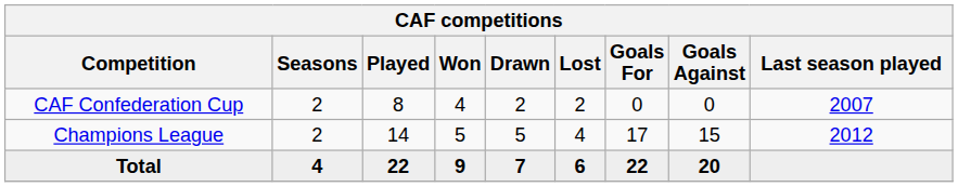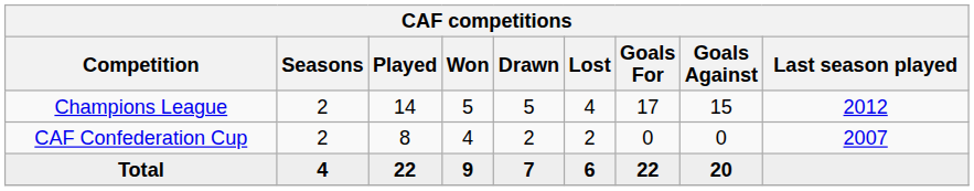 <table class="wikitable" style="font-size:95%; text-align: center;">
 <tr>
 <th colspan="9">CAF competitions</th>
 </tr>
 <tr>
 <th width="200">Competition</th>
 <th width="30">Seasons</th>
 <th width="30">Played</th>
 <th width="30">Won</th>
 <th width="30">Drawn</th>
 <th width="30">Lost</th>
 <th width="30">Goals For</th>
 <th width="30">Goals Against</th>
 <th width="150">Last season played</th>
 </tr>
 <tr>
+<td><a href='#'>Champions League</a></td>
+<td>2</td>
+<td>14</td>
+<td>5</td>
+<td>5</td>
+<td>4</td>
+<td>17</td>
+<td>15</td>
+<td><a href='#'>2012</a></td>
+</tr>
+<tr>
 <td><a href='#'>CAF Confederation Cup</a></td>
 <td>2</td>
 <td>8</td>
 <td>4</td>
 <td>2</td>
 <td>2</td>
 <td>0</td>
 <td>0</td>
 <td><a href='#'>2007</a></td>
-</tr>
-<tr>
-<td><a href='#'>Champions League</a></td>
-<td>2</td>
-<td>14</td>
-<td>5</td>
-<td>5</td>
-<td>4</td>
-<td>17</td>
-<td>15</td>
-<td><a href='#'>2012</a></td>
 </tr>
 <tr bgcolor=#EEEEEE>
 <td><strong>Total</strong></td>
 <td><strong>4</strong></td>
 <td><strong>22</strong></td>
 <td><strong>9</strong></td>
 <td><strong>7</strong></td>
 <td><strong>6</strong></td>
 <td><strong>22</strong></td>
 <td><strong>20</strong></td>
 <td></td>
 </tr>
 <tr>
 </tr>
 </table>
